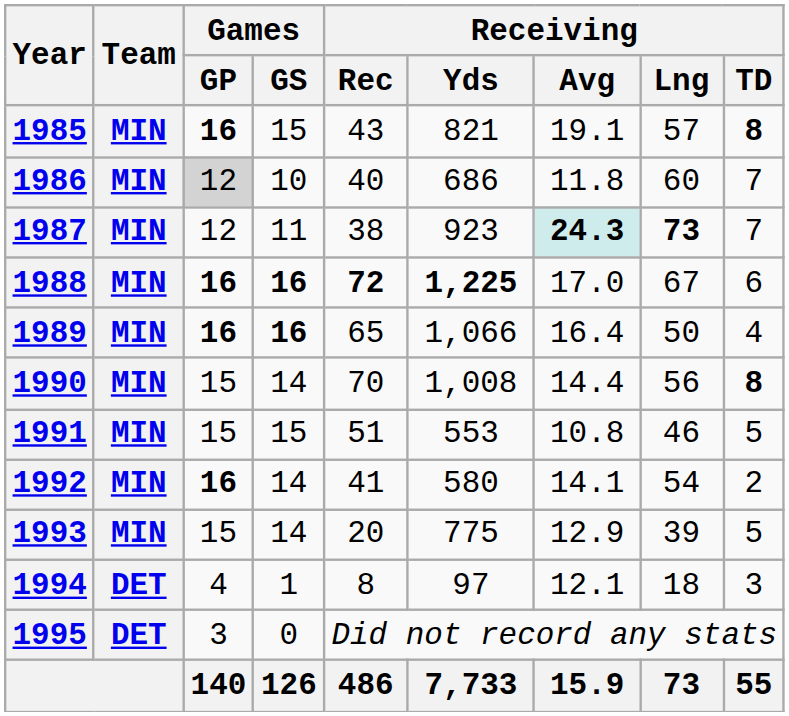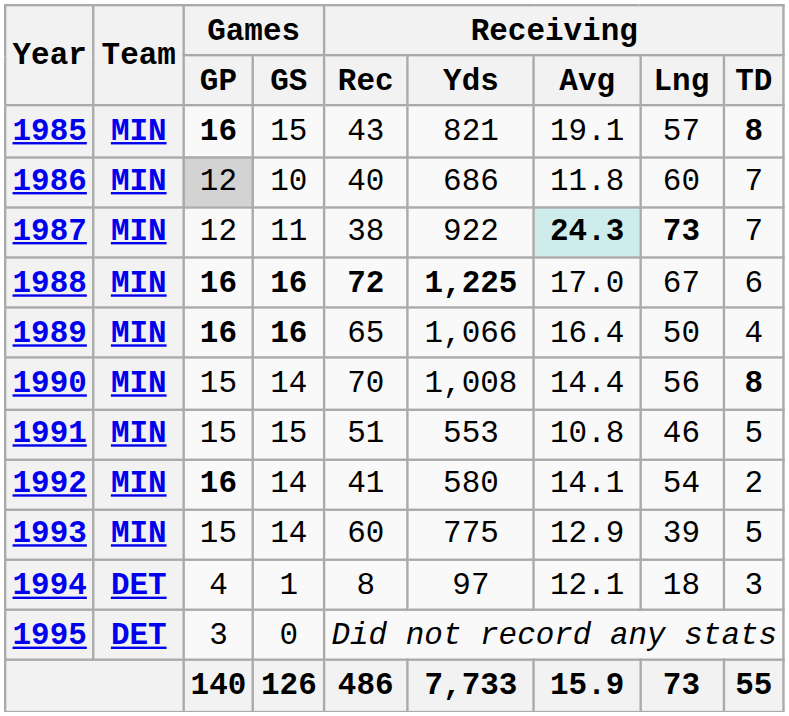 <table class="wikitable" style="text-align:center;">
 <tr>
 <th rowspan="2">Year</th>
 <th rowspan="2">Team</th>
 <th colspan="2">Games</th>
 <th colspan="5">Receiving</th>
 </tr>
 <tr>
 <th>GP</th>
 <th>GS</th>
 <th>Rec</th>
 <th>Yds</th>
 <th>Avg</th>
 <th>Lng</th>
 <th>TD</th>
 </tr>
 <tr>
 <th><a href='#'>1985</a></th>
 <th><a href='#'>MIN</a></th>
 <td><strong>16</strong></td>
 <td>15</td>
 <td>43</td>
 <td>821</td>
 <td>19.1</td>
 <td>57</td>
 <td><strong>8</strong></td>
 </tr>
 <tr>
 <th><a href='#'>1986</a></th>
 <th><a href='#'>MIN</a></th>
 <td style="background: lightgrey;">12</td>
 <td>10</td>
 <td>40</td>
 <td>686</td>
 <td>11.8</td>
 <td>60</td>
 <td>7</td>
 </tr>
 <tr>
 <th><a href='#'>1987</a></th>
 <th><a href='#'>MIN</a></th>
 <td>12</td>
 <td>11</td>
 <td>38</td>
-<td>923</td>
+<td>922</td>
 <td style="background:#cfecec;"><strong>24.3</strong></td>
 <td><strong>73</strong></td>
 <td>7</td>
 </tr>
 <tr>
 <th><a href='#'>1988</a></th>
 <th><a href='#'>MIN</a></th>
 <td><strong>16</strong></td>
 <td><strong>16</strong></td>
 <td><strong>72</strong></td>
 <td><strong>1,225</strong></td>
 <td>17.0</td>
 <td>67</td>
 <td>6</td>
 </tr>
 <tr>
 <th><a href='#'>1989</a></th>
 <th><a href='#'>MIN</a></th>
 <td><strong>16</strong></td>
 <td><strong>16</strong></td>
 <td>65</td>
 <td>1,066</td>
 <td>16.4</td>
 <td>50</td>
 <td>4</td>
 </tr>
 <tr>
 <th><a href='#'>1990</a></th>
 <th><a href='#'>MIN</a></th>
 <td>15</td>
 <td>14</td>
 <td>70</td>
 <td>1,008</td>
 <td>14.4</td>
 <td>56</td>
 <td><strong>8</strong></td>
 </tr>
 <tr>
 <th><a href='#'>1991</a></th>
 <th><a href='#'>MIN</a></th>
 <td>15</td>
 <td>15</td>
 <td>51</td>
 <td>553</td>
 <td>10.8</td>
 <td>46</td>
 <td>5</td>
 </tr>
 <tr>
 <th><a href='#'>1992</a></th>
 <th><a href='#'>MIN</a></th>
 <td><strong>16</strong></td>
 <td>14</td>
 <td>41</td>
 <td>580</td>
 <td>14.1</td>
 <td>54</td>
 <td>2</td>
 </tr>
 <tr>
 <th><a href='#'>1993</a></th>
 <th><a href='#'>MIN</a></th>
 <td>15</td>
 <td>14</td>
-<td>20</td>
+<td>60</td>
 <td>775</td>
 <td>12.9</td>
 <td>39</td>
 <td>5</td>
 </tr>
 <tr>
 <th><a href='#'>1994</a></th>
 <th><a href='#'>DET</a></th>
 <td>4</td>
 <td>1</td>
 <td>8</td>
 <td>97</td>
 <td>12.1</td>
 <td>18</td>
 <td>3</td>
 </tr>
 <tr>
 <th><a href='#'>1995</a></th>
 <th><a href='#'>DET</a></th>
 <td>3</td>
 <td>0</td>
 <td colspan="5"><em>Did not record any stats</em></td>
 </tr>
 <tr>
 <th colspan="2"></th>
 <th>140</th>
 <th>126</th>
 <th>486</th>
 <th>7,733</th>
 <th>15.9</th>
 <th>73</th>
 <th>55</th>
 </tr>
 </table>
